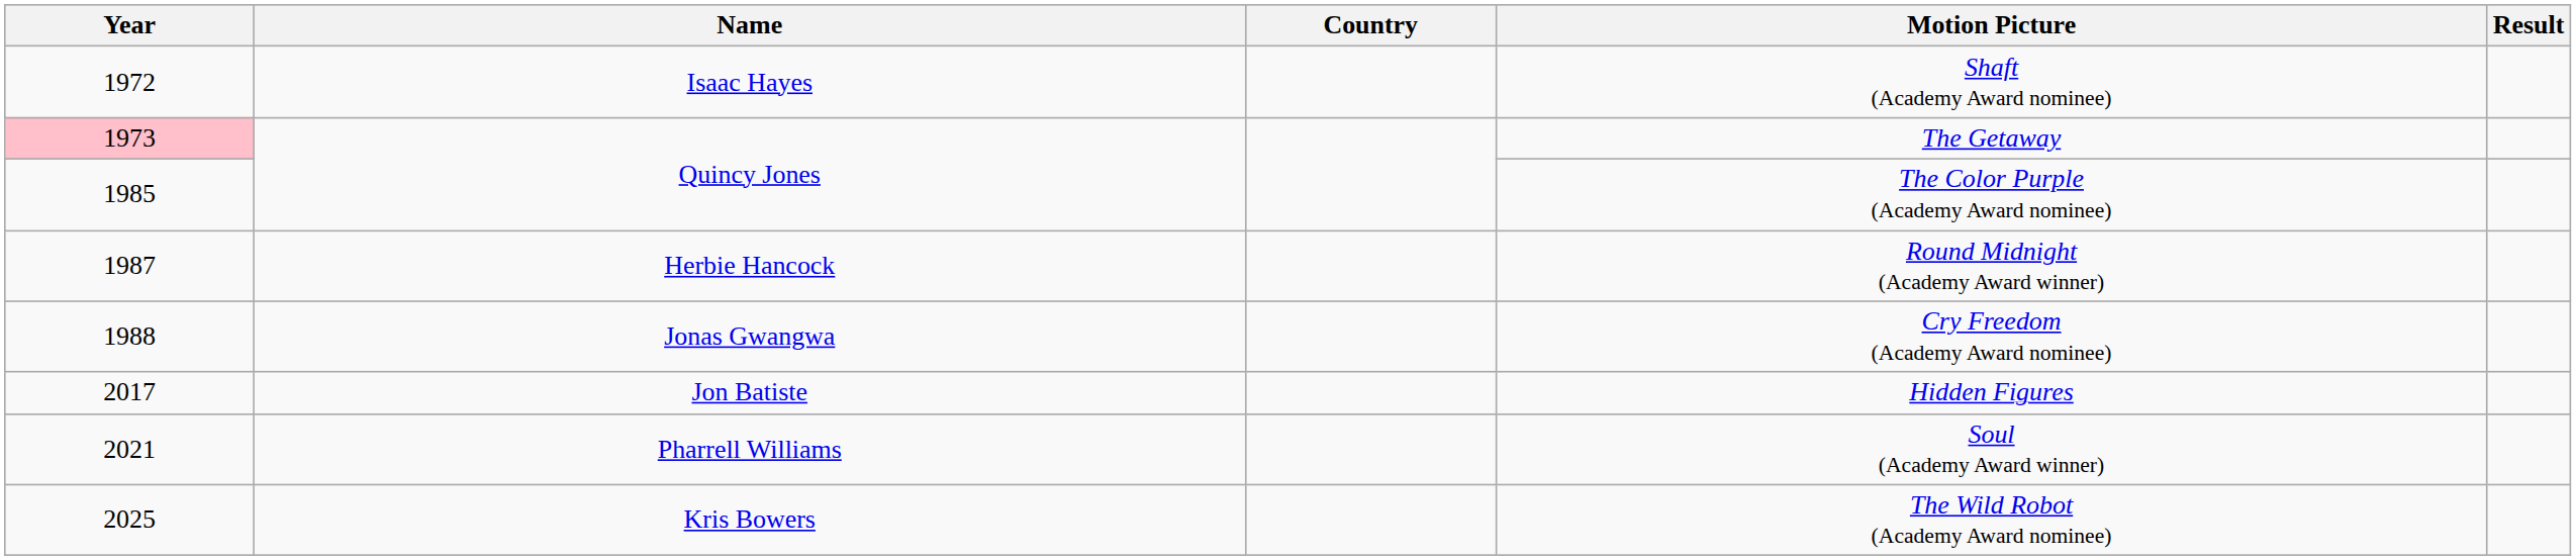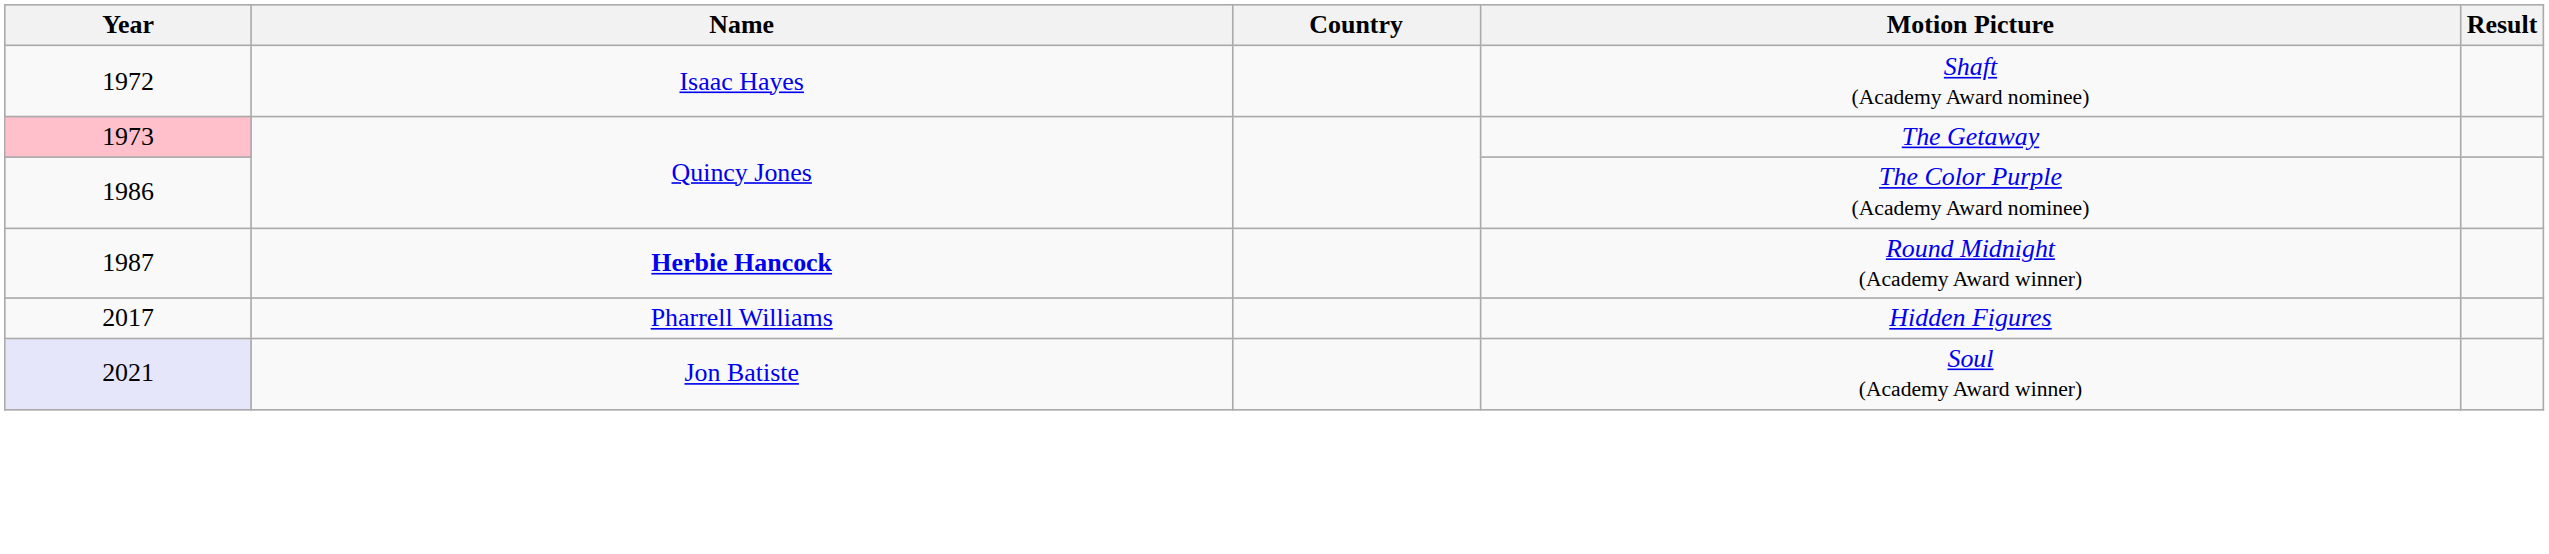 <table class="wikitable" style="text-align: center">
 <tr>
 <th style="width:10%;">Year</th>
 <th style="width:40%;">Name</th>
 <th style="width:10%;">Country</th>
 <th style="width:40%;">Motion Picture</th>
 <th style="width:10%;">Result</th>
 </tr>
 <tr>
 <td>1972</td>
 <td><a href='#'>Isaac Hayes</a></td>
 <td style="text-align: center"></td>
 <td><em><a href='#'>Shaft</a></em><br><small>(Academy Award nominee)</small></td>
 <td></td>
 </tr>
 <tr>
 <td style="background: pink;">1973</td>
 <td rowspan="2"><a href='#'>Quincy Jones</a></td>
 <td rowspan="2"></td>
 <td><em><a href='#'>The Getaway</a></em></td>
 <td></td>
 </tr>
 <tr>
-<td>1985</td>
+<td>1986</td>
 <td><em><a href='#'>The Color Purple</a></em><br><small>(Academy Award nominee)</small></td>
 <td></td>
 </tr>
 <tr>
 <td>1987</td>
-<td><a href='#'>Herbie Hancock</a></td>
+<td><strong><a href='#'>Herbie Hancock</a></strong></td>
 <td style="text-align: center"></td>
 <td><em><a href='#'>Round Midnight</a></em><br><small>(Academy Award winner)</small></td>
 <td></td>
 </tr>
 <tr>
-<td>1988</td>
-<td><a href='#'>Jonas Gwangwa</a></td>
-<td style="text-align: center"></td>
-<td><em><a href='#'>Cry Freedom</a></em><br><small>(Academy Award nominee)</small></td>
-<td></td>
-</tr>
-<tr>
 <td>2017</td>
-<td><a href='#'>Jon Batiste</a></td>
+<td><a href='#'>Pharrell Williams</a></td>
 <td style="text-align: center"></td>
 <td><em><a href='#'>Hidden Figures</a></em></td>
 <td></td>
 </tr>
 <tr>
-<td>2021</td>
-<td><a href='#'>Pharrell Williams</a></td>
+<td style="background: lavender;">2021</td>
+<td><a href='#'>Jon Batiste</a></td>
 <td style="text-align: center"></td>
 <td><em><a href='#'>Soul</a></em><br><small>(Academy Award winner)</small></td>
 <td></td>
 </tr>
-<tr>
-<td>2025</td>
-<td><a href='#'>Kris Bowers</a></td>
-<td style="text-align: center"></td>
-<td><em><a href='#'>The Wild Robot</a></em><br><small>(Academy Award nominee)</small></td>
-<td></td>
-</tr>
 </table>
